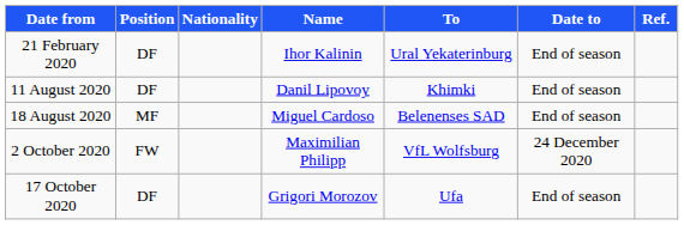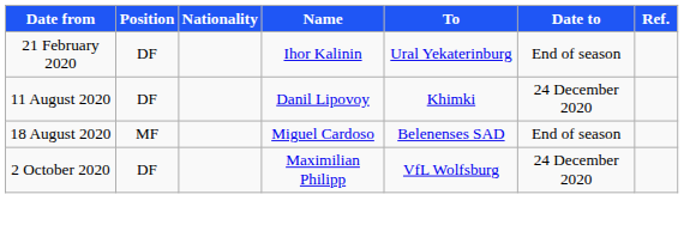 <table class="wikitable" style="text-align:center; font-size:90%; ">
 <tr>
 <th style="background:#1F56F5; color:white; width:200px;">Date from</th>
 <th style="background:#1F56F5; color:white; width:50px;">Position</th>
 <th style="background:#1F56F5; color:white; width:50px;">Nationality</th>
 <th style="background:#1F56F5; color:white; width:200px;">Name</th>
 <th style="background:#1F56F5; color:white; width:200px;">To</th>
 <th style="background:#1F56F5; color:white; width:200px;">Date to</th>
 <th style="background:#1F56F5; color:white; width:50px;">Ref.</th>
 </tr>
 <tr>
 <td>21 February 2020</td>
 <td>DF</td>
 <td></td>
 <td><a href='#'>Ihor Kalinin</a></td>
 <td><a href='#'>Ural Yekaterinburg</a></td>
 <td>End of season</td>
 <td></td>
 </tr>
 <tr>
 <td>11 August 2020</td>
 <td>DF</td>
 <td></td>
 <td><a href='#'>Danil Lipovoy</a></td>
 <td><a href='#'>Khimki</a></td>
-<td>End of season</td>
+<td>24 December 2020</td>
 <td></td>
 </tr>
 <tr>
 <td>18 August 2020</td>
 <td>MF</td>
 <td></td>
 <td><a href='#'>Miguel Cardoso</a></td>
 <td><a href='#'>Belenenses SAD</a></td>
 <td>End of season</td>
 <td></td>
 </tr>
 <tr>
 <td>2 October 2020</td>
-<td>FW</td>
+<td>DF</td>
 <td></td>
 <td><a href='#'>Maximilian Philipp</a></td>
 <td><a href='#'>VfL Wolfsburg</a></td>
 <td>24 December 2020</td>
 <td></td>
 </tr>
-<tr>
-<td>17 October 2020</td>
-<td>DF</td>
-<td></td>
-<td><a href='#'>Grigori Morozov</a></td>
-<td><a href='#'>Ufa</a></td>
-<td>End of season</td>
-<td></td>
-</tr>
 </table>
